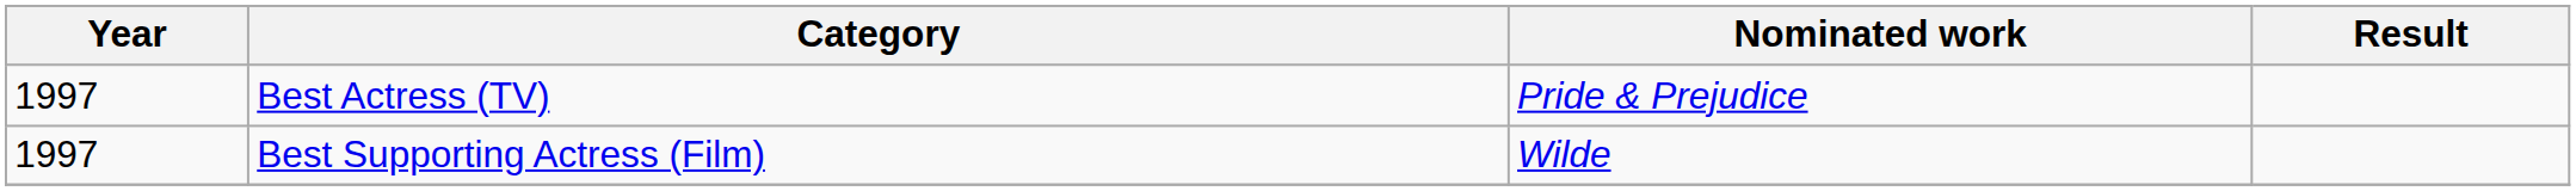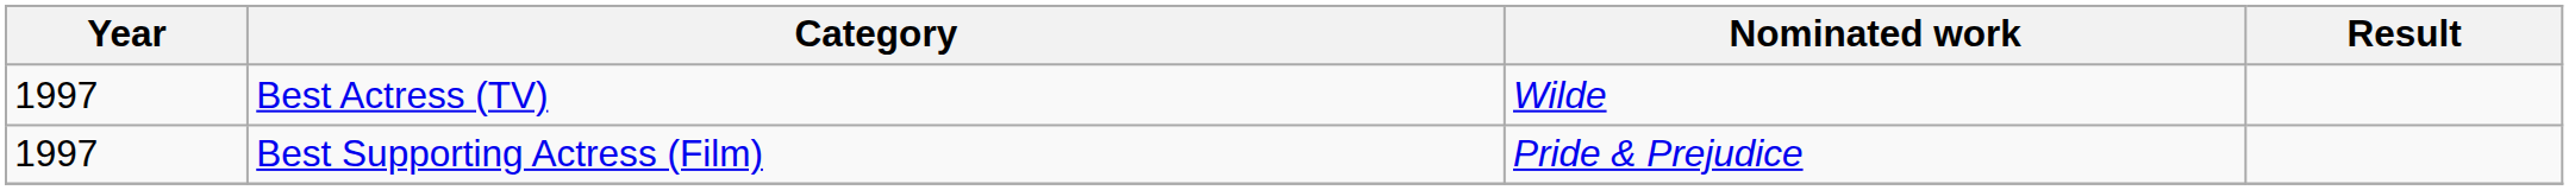 <table class="wikitable plainrowheaders" style="width:55%">
 <tr>
 <th>Year</th>
 <th>Category</th>
 <th>Nominated work</th>
 <th>Result</th>
 </tr>
 <tr>
 <td>1997</td>
 <td><a href='#'>Best Actress (TV)</a></td>
-<td><em><a href='#'>Pride & Prejudice</a></em></td>
+<td><em><a href='#'>Wilde</a></em></td>
 <td></td>
 </tr>
 <tr>
 <td>1997</td>
 <td><a href='#'>Best Supporting Actress (Film)</a></td>
-<td><em><a href='#'>Wilde</a></em></td>
+<td><em><a href='#'>Pride & Prejudice</a></em></td>
 <td></td>
 </tr>
 <tr>
 </tr>
 </table>
